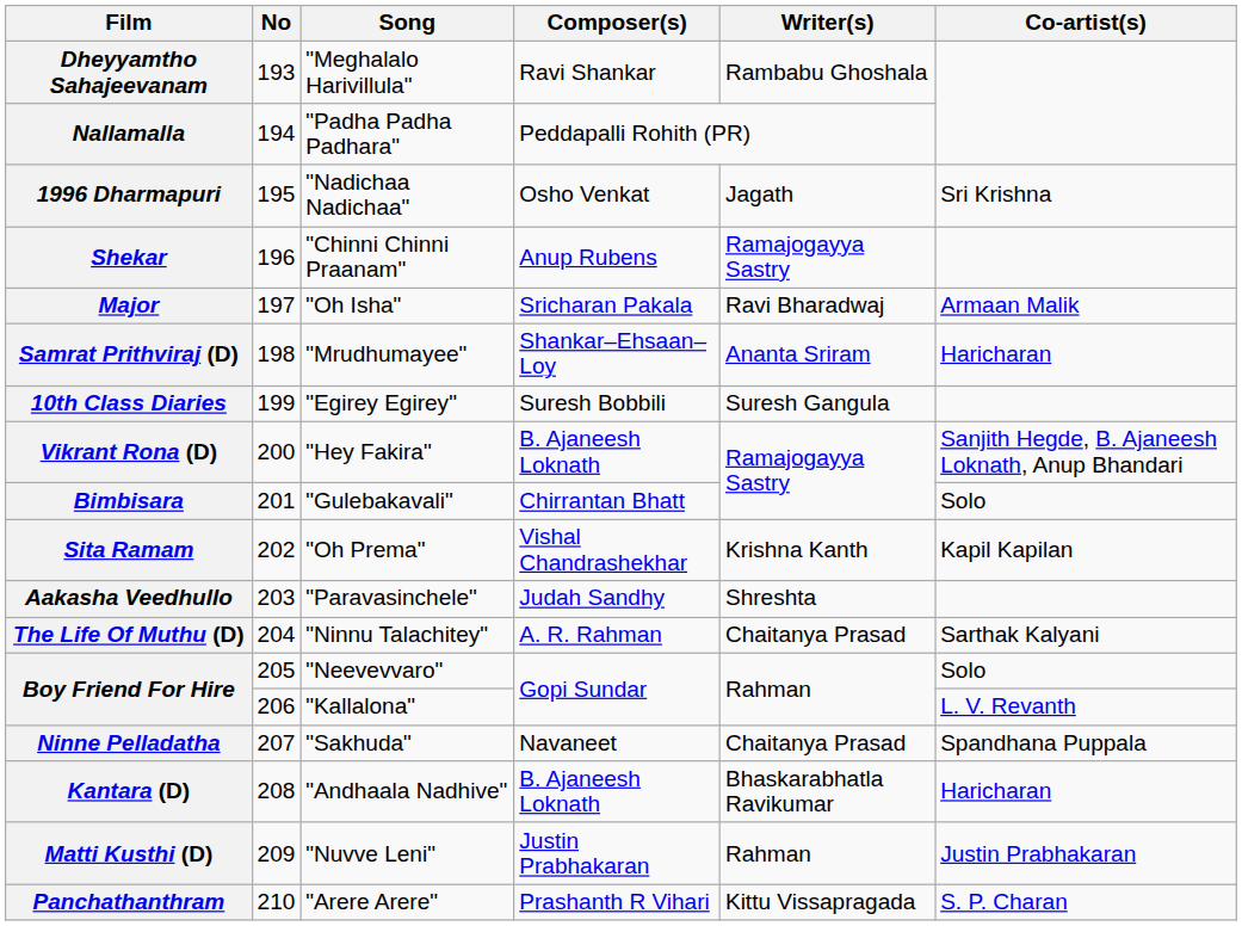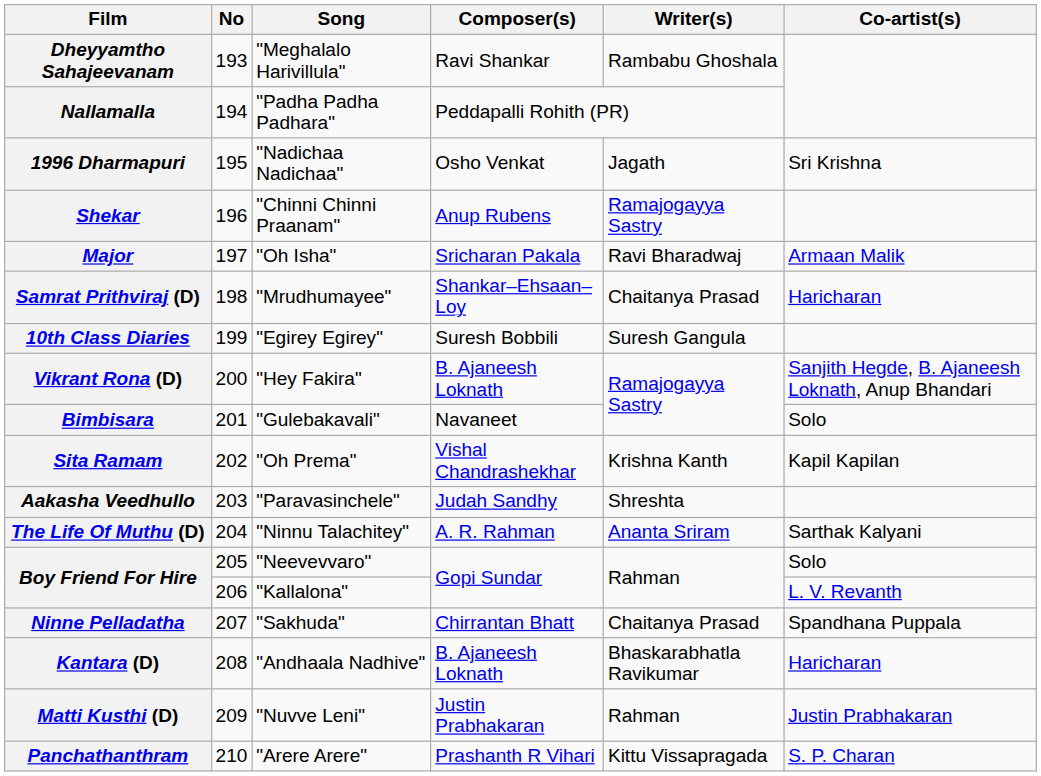 <table class="wikitable sortable plainrowheaders">
 <tr>
 <th>Film</th>
 <th>No</th>
 <th>Song</th>
 <th>Composer(s)</th>
 <th>Writer(s)</th>
 <th>Co-artist(s)</th>
 </tr>
 <tr>
 <th><em>Dheyyamtho Sahajeevanam</em></th>
 <td>193</td>
 <td>"Meghalalo Harivillula"</td>
 <td>Ravi Shankar</td>
 <td>Rambabu Ghoshala</td>
 <td rowspan="2"></td>
 </tr>
 <tr>
 <th><em>Nallamalla</em></th>
 <td>194</td>
 <td>"Padha Padha Padhara"</td>
 <td colspan="2">Peddapalli Rohith (PR)</td>
 </tr>
 <tr>
 <th><em>1996 Dharmapuri</em></th>
 <td>195</td>
 <td>"Nadichaa Nadichaa"</td>
 <td>Osho Venkat</td>
 <td>Jagath</td>
 <td>Sri Krishna</td>
 </tr>
 <tr>
 <th><em><a href='#'>Shekar</a></em></th>
 <td>196</td>
 <td>"Chinni Chinni Praanam"</td>
 <td><a href='#'>Anup Rubens</a></td>
 <td><a href='#'>Ramajogayya Sastry</a></td>
 <td></td>
 </tr>
 <tr>
 <th><em><a href='#'>Major</a></em></th>
 <td>197</td>
 <td>"Oh Isha"</td>
 <td><a href='#'>Sricharan Pakala</a></td>
 <td>Ravi Bharadwaj</td>
 <td><a href='#'>Armaan Malik</a></td>
 </tr>
 <tr>
 <th><em><a href='#'>Samrat Prithviraj</a></em> (D)</th>
 <td>198</td>
 <td>"Mrudhumayee"</td>
 <td><a href='#'>Shankar–Ehsaan–Loy</a></td>
-<td><a href='#'>Ananta Sriram</a></td>
+<td>Chaitanya Prasad</td>
 <td><a href='#'>Haricharan</a></td>
 </tr>
 <tr>
 <th><em><a href='#'>10th Class Diaries</a></em></th>
 <td>199</td>
 <td>"Egirey Egirey"</td>
 <td>Suresh Bobbili</td>
 <td>Suresh Gangula</td>
 <td></td>
 </tr>
 <tr>
 <th><em><a href='#'>Vikrant Rona</a></em> (D)</th>
 <td>200</td>
 <td>"Hey Fakira"</td>
 <td><a href='#'>B. Ajaneesh Loknath</a></td>
 <td rowspan="2"><a href='#'>Ramajogayya Sastry</a></td>
 <td><a href='#'>Sanjith Hegde</a>, <a href='#'>B. Ajaneesh Loknath</a>, Anup Bhandari</td>
 </tr>
 <tr>
 <th><a href='#'><em>Bimbisara</em></a></th>
 <td>201</td>
 <td>"Gulebakavali"</td>
-<td><a href='#'>Chirrantan Bhatt</a></td>
+<td>Navaneet</td>
 <td>Solo</td>
 </tr>
 <tr>
 <th><em><a href='#'>Sita Ramam</a></em></th>
 <td>202</td>
 <td>"Oh Prema"</td>
 <td><a href='#'>Vishal Chandrashekhar</a></td>
 <td>Krishna Kanth</td>
 <td>Kapil Kapilan</td>
 </tr>
 <tr>
 <th><em>Aakasha Veedhullo</em></th>
 <td>203</td>
 <td>"Paravasinchele"</td>
 <td><a href='#'>Judah Sandhy</a></td>
 <td>Shreshta</td>
 <td></td>
 </tr>
 <tr>
 <th><a href='#'><em>The Life Of Muthu</em></a> (D)</th>
 <td>204</td>
 <td>"Ninnu Talachitey"</td>
 <td><a href='#'>A. R. Rahman</a></td>
-<td>Chaitanya Prasad</td>
+<td><a href='#'>Ananta Sriram</a></td>
 <td>Sarthak Kalyani</td>
 </tr>
 <tr>
 <th rowspan="2"><em>Boy Friend For Hire</em></th>
 <td>205</td>
 <td>"Neevevvaro"</td>
 <td rowspan="2"><a href='#'>Gopi Sundar</a></td>
 <td rowspan="2">Rahman</td>
 <td>Solo</td>
 </tr>
 <tr>
 <td>206</td>
 <td>"Kallalona"</td>
 <td><a href='#'>L. V. Revanth</a></td>
 </tr>
 <tr>
 <th><em><a href='#'>Ninne Pelladatha</a></em></th>
 <td>207</td>
 <td>"Sakhuda"</td>
-<td>Navaneet</td>
+<td><a href='#'>Chirrantan Bhatt</a></td>
 <td>Chaitanya Prasad</td>
 <td>Spandhana Puppala</td>
 </tr>
 <tr>
 <th><a href='#'><em>Kantara</em></a> (D)</th>
 <td>208</td>
 <td>"Andhaala Nadhive"</td>
 <td><a href='#'>B. Ajaneesh Loknath</a></td>
 <td>Bhaskarabhatla Ravikumar</td>
 <td><a href='#'>Haricharan</a></td>
 </tr>
 <tr>
 <th><a href='#'><em>Matti Kusthi</em></a> (D)</th>
 <td>209</td>
 <td>"Nuvve Leni"</td>
 <td><a href='#'>Justin Prabhakaran</a></td>
 <td>Rahman</td>
 <td><a href='#'>Justin Prabhakaran</a></td>
 </tr>
 <tr>
 <th><em><a href='#'>Panchathanthram</a></em></th>
 <td>210</td>
 <td>"Arere Arere"</td>
 <td><a href='#'>Prashanth R Vihari</a></td>
 <td>Kittu Vissapragada</td>
 <td><a href='#'>S. P. Charan</a></td>
 </tr>
 </table>
